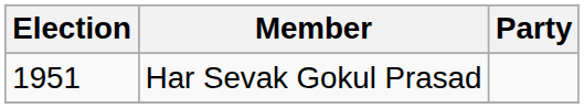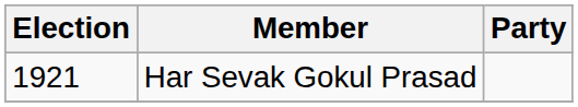 <table class="wikitable sortable">
 <tr>
 <th>Election</th>
 <th>Member</th>
 <th colspan=2>Party</th>
 </tr>
 <tr>
-<td>1951</td>
+<td>1921</td>
 <td>Har Sevak  Gokul Prasad</td>
 <td></td>
 </tr>
 <tr>
 </tr>
 </table>
